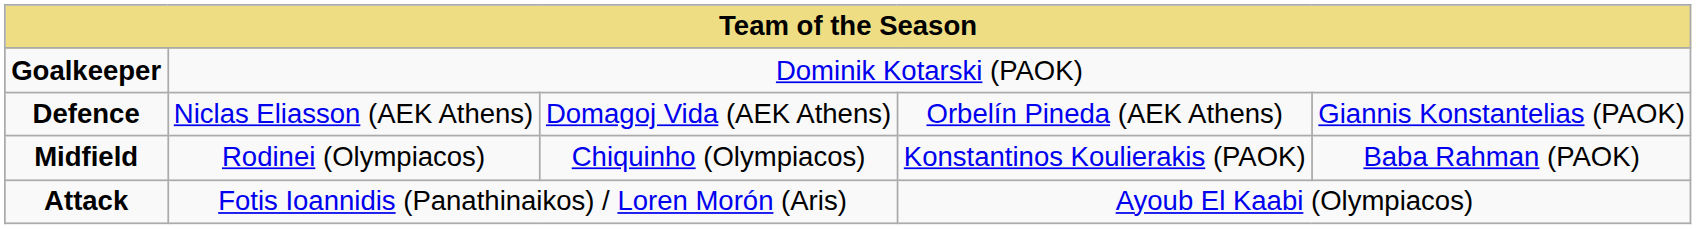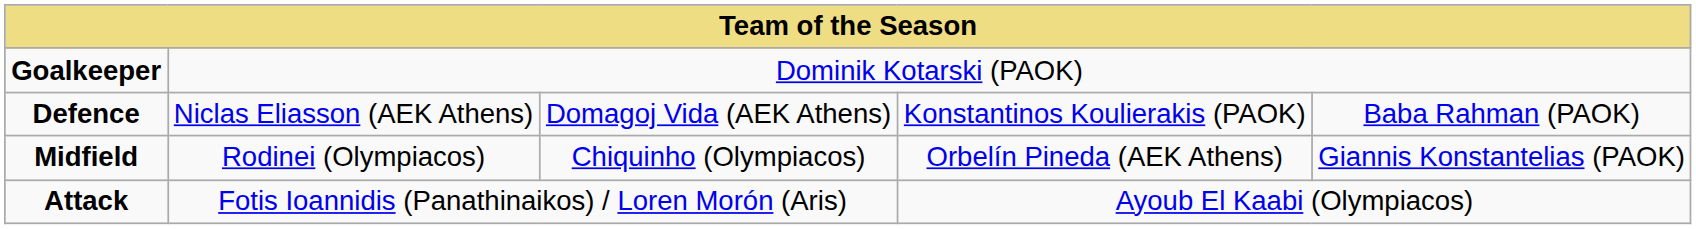 <table class="wikitable" style="text-align:center">
 <tr>
 <th colspan="13" style="background-color: #eedd82">Team of the Season</th>
 </tr>
 <tr>
 <td><strong>Goalkeeper</strong></td>
 <td colspan="4"> <a href='#'>Dominik Kotarski</a> (PAOK)</td>
 </tr>
 <tr>
 <td><strong>Defence</strong></td>
 <td> <a href='#'>Niclas Eliasson</a> (AEK Athens)</td>
 <td> <a href='#'>Domagoj Vida</a> (AEK Athens)</td>
-<td> <a href='#'>Orbelín Pineda</a> (AEK Athens)</td>
-<td> <a href='#'>Giannis Konstantelias</a> (PAOK)</td>
+<td> <a href='#'>Konstantinos Koulierakis</a> (PAOK)</td>
+<td> <a href='#'>Baba Rahman</a> (PAOK)</td>
 </tr>
 <tr>
 <td><strong>Midfield</strong></td>
 <td> <a href='#'>Rodinei</a> (Olympiacos)</td>
 <td> <a href='#'>Chiquinho</a> (Olympiacos)</td>
-<td> <a href='#'>Konstantinos Koulierakis</a> (PAOK)</td>
-<td> <a href='#'>Baba Rahman</a> (PAOK)</td>
+<td> <a href='#'>Orbelín Pineda</a> (AEK Athens)</td>
+<td> <a href='#'>Giannis Konstantelias</a> (PAOK)</td>
 </tr>
 <tr>
 <td rowspan="2"><strong>Attack</strong></td>
 <td colspan="2"> <a href='#'>Fotis Ioannidis</a> (Panathinaikos) /  <a href='#'>Loren Morón</a> (Aris)</td>
 <td colspan="2"> <a href='#'>Ayoub El Kaabi</a> (Olympiacos)</td>
 </tr>
 </table>
